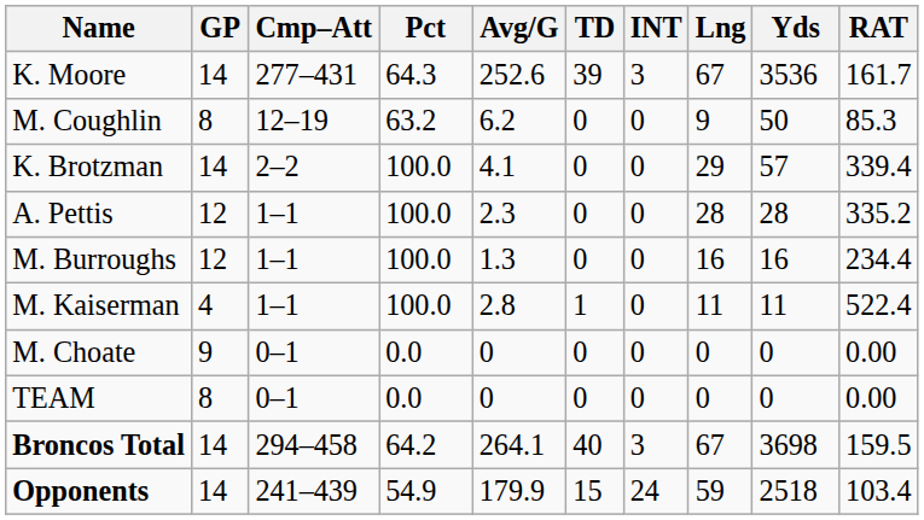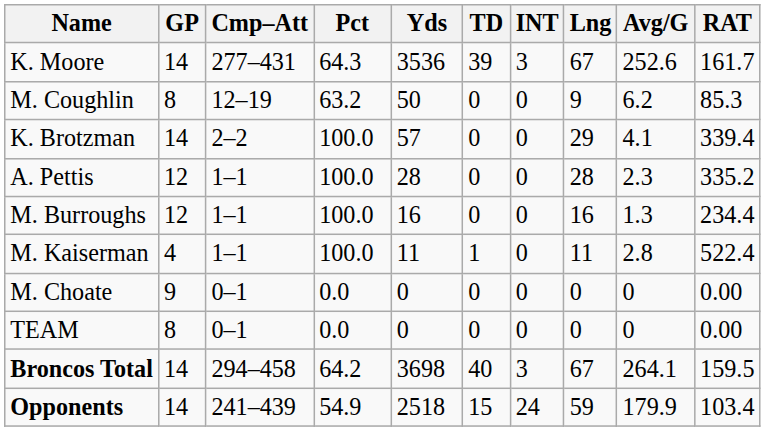 <table class="wikitable" style="white-space:nowrap;">
 <tr>
 <th>Name</th>
 <th>GP</th>
 <th>Cmp–Att</th>
 <th>Pct</th>
-<th>Avg/G</th>
+<th>Yds</th>
 <th>TD</th>
 <th>INT</th>
 <th>Lng</th>
-<th>Yds</th>
+<th>Avg/G</th>
 <th>RAT</th>
 </tr>
 <tr>
 <td>K. Moore</td>
 <td>14  </td>
 <td>277–431 </td>
 <td>64.3  </td>
-<td>252.6  </td>
+<td>3536  </td>
 <td>39  </td>
 <td>3  </td>
 <td>67  </td>
-<td>3536  </td>
+<td>252.6  </td>
 <td>161.7</td>
 </tr>
 <tr>
 <td>M. Coughlin</td>
 <td>8  </td>
 <td>12–19  </td>
 <td>63.2  </td>
-<td>6.2  </td>
+<td>50  </td>
 <td>0  </td>
 <td>0  </td>
 <td>9  </td>
-<td>50  </td>
+<td>6.2  </td>
 <td>85.3</td>
 </tr>
 <tr>
 <td>K. Brotzman</td>
 <td>14  </td>
 <td>2–2  </td>
 <td>100.0  </td>
-<td>4.1  </td>
+<td>57  </td>
 <td>0  </td>
 <td>0  </td>
 <td>29  </td>
-<td>57  </td>
+<td>4.1  </td>
 <td>339.4</td>
 </tr>
 <tr>
 <td>A. Pettis</td>
 <td>12  </td>
 <td>1–1  </td>
 <td>100.0  </td>
-<td>2.3  </td>
+<td>28  </td>
 <td>0  </td>
 <td>0  </td>
 <td>28  </td>
-<td>28  </td>
+<td>2.3  </td>
 <td>335.2</td>
 </tr>
 <tr>
 <td>M. Burroughs</td>
 <td>12  </td>
 <td>1–1  </td>
 <td>100.0  </td>
-<td>1.3  </td>
+<td>16  </td>
 <td>0  </td>
 <td>0  </td>
 <td>16  </td>
-<td>16  </td>
+<td>1.3  </td>
 <td>234.4</td>
 </tr>
 <tr>
 <td>M. Kaiserman</td>
 <td>4  </td>
 <td>1–1  </td>
 <td>100.0  </td>
-<td>2.8  </td>
+<td>11  </td>
 <td>1  </td>
 <td>0  </td>
 <td>11  </td>
-<td>11  </td>
+<td>2.8  </td>
 <td>522.4</td>
 </tr>
 <tr>
 <td>M. Choate</td>
 <td>9  </td>
 <td>0–1  </td>
 <td>0.0  </td>
 <td>0  </td>
 <td>0  </td>
 <td>0  </td>
 <td>0  </td>
 <td>0  </td>
 <td>0.00</td>
 </tr>
 <tr>
 <td>TEAM</td>
 <td>8  </td>
 <td>0–1  </td>
 <td>0.0  </td>
 <td>0  </td>
 <td>0  </td>
 <td>0  </td>
 <td>0  </td>
 <td>0  </td>
 <td>0.00</td>
 </tr>
 <tr>
 <td><strong>Broncos Total</strong></td>
 <td>14  </td>
 <td>294–458  </td>
 <td>64.2  </td>
-<td>264.1  </td>
+<td>3698  </td>
 <td>40  </td>
 <td>3  </td>
 <td>67  </td>
-<td>3698  </td>
+<td>264.1  </td>
 <td>159.5</td>
 </tr>
 <tr>
 <td><strong>Opponents</strong></td>
 <td>14  </td>
 <td>241–439  </td>
 <td>54.9  </td>
-<td>179.9  </td>
+<td>2518  </td>
 <td>15  </td>
 <td>24  </td>
 <td>59  </td>
-<td>2518  </td>
+<td>179.9  </td>
 <td>103.4</td>
 </tr>
 </table>
